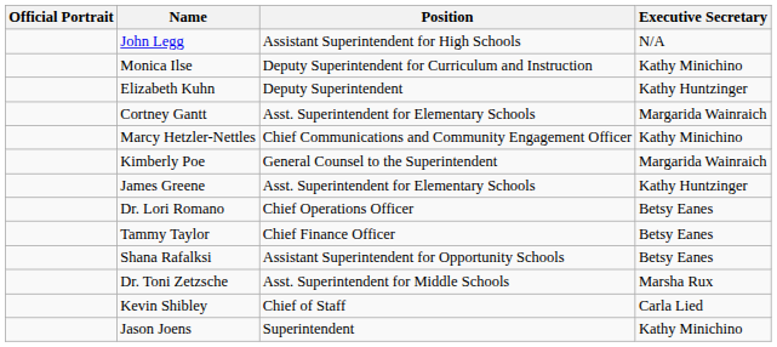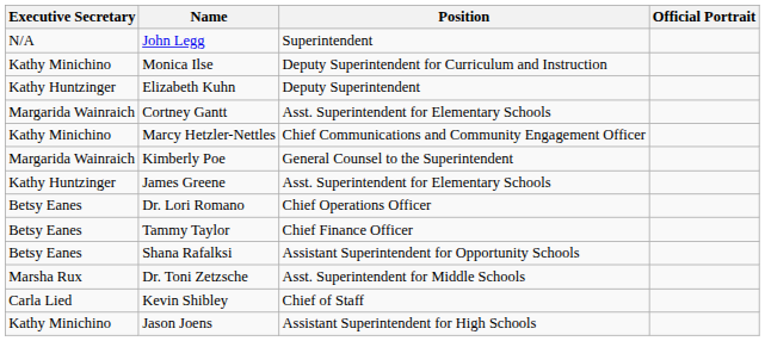 <table class="wikitable">
 <tr>
-<th>Official Portrait</th>
+<th>Executive Secretary</th>
 <th>Name</th>
 <th>Position</th>
-<th>Executive Secretary</th>
+<th>Official Portrait</th>
 </tr>
 <tr>
+<td>N/A</td>
+<td><a href='#'>John Legg</a></td>
+<td>Superintendent</td>
 <td></td>
-<td><a href='#'>John Legg</a></td>
-<td>Assistant Superintendent for High Schools</td>
-<td>N/A</td>
 </tr>
 <tr>
-<td></td>
+<td>Kathy Minichino</td>
 <td>Monica Ilse</td>
 <td>Deputy Superintendent for Curriculum and Instruction</td>
-<td>Kathy Minichino</td>
+<td></td>
 </tr>
 <tr>
-<td></td>
+<td>Kathy Huntzinger</td>
 <td>Elizabeth Kuhn</td>
 <td>Deputy Superintendent</td>
-<td>Kathy Huntzinger</td>
+<td></td>
 </tr>
 <tr>
-<td></td>
+<td>Margarida Wainraich</td>
 <td>Cortney Gantt</td>
 <td>Asst. Superintendent for Elementary Schools</td>
-<td>Margarida Wainraich</td>
+<td></td>
 </tr>
 <tr>
-<td></td>
+<td>Kathy Minichino</td>
 <td>Marcy Hetzler-Nettles</td>
 <td>Chief Communications and Community Engagement Officer</td>
-<td>Kathy Minichino</td>
+<td></td>
 </tr>
 <tr>
-<td></td>
+<td>Margarida Wainraich</td>
 <td>Kimberly Poe</td>
 <td>General Counsel to the Superintendent</td>
-<td>Margarida Wainraich</td>
+<td></td>
 </tr>
 <tr>
-<td></td>
+<td>Kathy Huntzinger</td>
 <td>James Greene</td>
 <td>Asst. Superintendent for Elementary Schools</td>
-<td>Kathy Huntzinger</td>
+<td></td>
 </tr>
 <tr>
-<td></td>
+<td>Betsy Eanes</td>
 <td>Dr. Lori Romano</td>
 <td>Chief Operations Officer</td>
-<td>Betsy Eanes</td>
+<td></td>
 </tr>
 <tr>
-<td></td>
+<td>Betsy Eanes</td>
 <td>Tammy Taylor</td>
 <td>Chief Finance Officer</td>
-<td>Betsy Eanes</td>
+<td></td>
 </tr>
 <tr>
-<td></td>
+<td>Betsy Eanes</td>
 <td>Shana Rafalksi</td>
 <td>Assistant Superintendent for Opportunity Schools</td>
-<td>Betsy Eanes</td>
+<td></td>
 </tr>
 <tr>
-<td></td>
+<td>Marsha Rux</td>
 <td>Dr. Toni Zetzsche</td>
 <td>Asst. Superintendent for Middle Schools</td>
-<td>Marsha Rux</td>
+<td></td>
 </tr>
 <tr>
-<td></td>
+<td>Carla Lied</td>
 <td>Kevin Shibley</td>
 <td>Chief of Staff</td>
-<td>Carla Lied</td>
+<td></td>
 </tr>
 <tr>
+<td>Kathy Minichino</td>
+<td>Jason Joens</td>
+<td>Assistant Superintendent for High Schools</td>
 <td></td>
-<td>Jason Joens</td>
-<td>Superintendent</td>
-<td>Kathy Minichino</td>
 </tr>
 </table>
